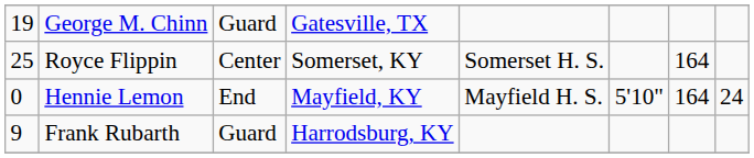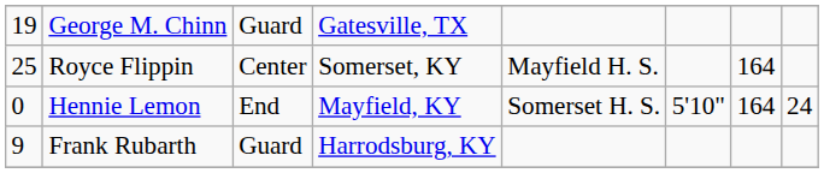 <table class="wikitable">
 <tr>
 </tr>
 <tr>
 <td>19</td>
 <td><a href='#'>George M. Chinn</a></td>
 <td>Guard</td>
 <td><a href='#'>Gatesville, TX</a></td>
 <td></td>
 <td></td>
 <td></td>
 <td></td>
 </tr>
 <tr>
 <td>25</td>
 <td>Royce Flippin</td>
 <td>Center</td>
 <td>Somerset, KY</td>
-<td>Somerset H. S.</td>
+<td>Mayfield H. S.</td>
 <td></td>
 <td>164</td>
 <td></td>
 </tr>
 <tr>
 <td>0</td>
 <td><a href='#'>Hennie Lemon</a></td>
 <td>End</td>
 <td><a href='#'>Mayfield, KY</a></td>
-<td>Mayfield H. S.</td>
+<td>Somerset H. S.</td>
 <td>5'10"</td>
 <td>164</td>
 <td>24</td>
 </tr>
 <tr>
 <td>9</td>
 <td>Frank Rubarth</td>
 <td>Guard</td>
 <td><a href='#'>Harrodsburg, KY</a></td>
 <td></td>
 <td></td>
 <td></td>
 <td></td>
 </tr>
 <tr>
 </tr>
 </table>
